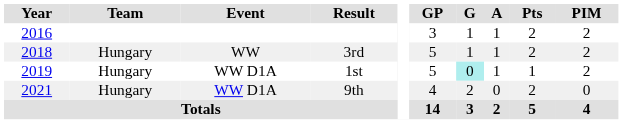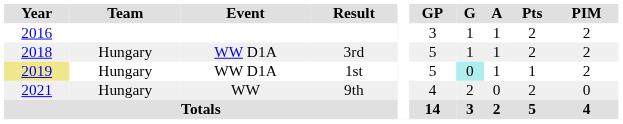 <table border="0" cellpadding="1" cellspacing="0" style="text-align:center; width:40em">
 <tr bgcolor="#e0e0e0">
 <th>Year</th>
 <th>Team</th>
 <th>Event</th>
 <th>Result</th>
 <th rowspan="99" bgcolor="#ffffff"> </th>
 <th>GP</th>
 <th>G</th>
 <th>A</th>
 <th>Pts</th>
 <th>PIM</th>
 </tr>
 <tr>
 <td><a href='#'>2016</a></td>
 <td></td>
 <td></td>
 <td></td>
 <td>3</td>
 <td>1</td>
 <td>1</td>
 <td>2</td>
 <td>2</td>
 </tr>
 <tr bgcolor="#f0f0f0">
 <td><a href='#'>2018</a></td>
 <td>Hungary</td>
-<td>WW</td>
+<td><a href='#'>WW</a> D1A</td>
 <td>3rd</td>
 <td>5</td>
 <td>1</td>
 <td>1</td>
 <td>2</td>
 <td>2</td>
 </tr>
 <tr>
-<td><a href='#'>2019</a></td>
+<td style="background: khaki;"><a href='#'>2019</a></td>
 <td>Hungary</td>
 <td>WW D1A</td>
 <td>1st</td>
 <td>5</td>
 <td style="background: paleturquoise;">0</td>
 <td>1</td>
 <td>1</td>
 <td>2</td>
 </tr>
 <tr bgcolor="#f0f0f0">
 <td><a href='#'>2021</a></td>
 <td>Hungary</td>
-<td><a href='#'>WW</a> D1A</td>
+<td>WW</td>
 <td>9th</td>
 <td>4</td>
 <td>2</td>
 <td>0</td>
 <td>2</td>
 <td>0</td>
 </tr>
 <tr align="centre" bgcolor="#e0e0e0">
 <th colspan="4">Totals</th>
 <th>14</th>
 <th>3</th>
 <th>2</th>
 <th>5</th>
 <th>4</th>
 </tr>
 </table>
